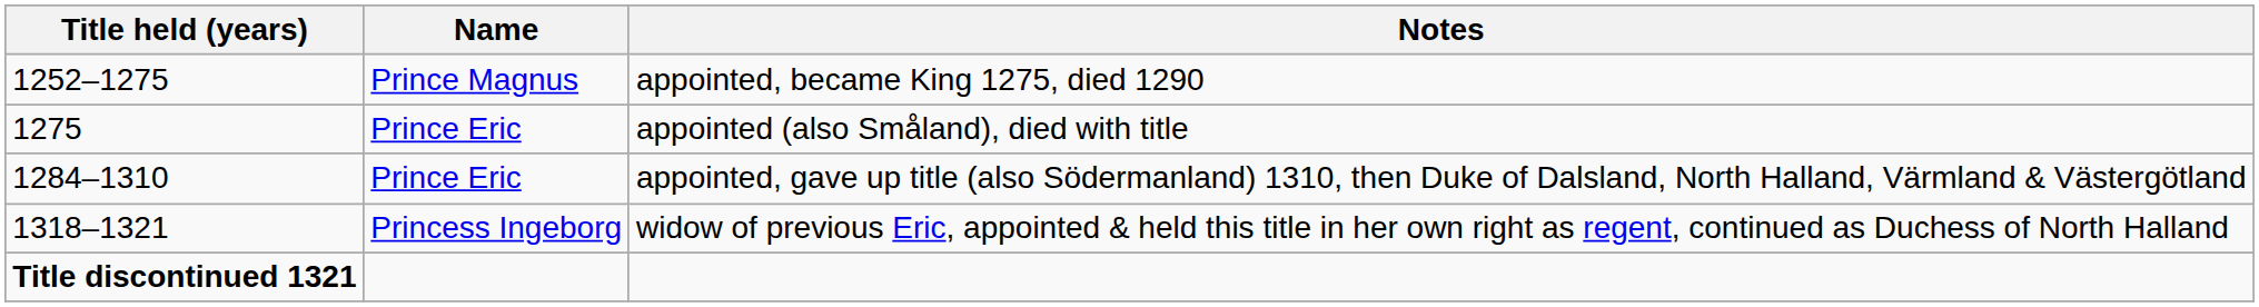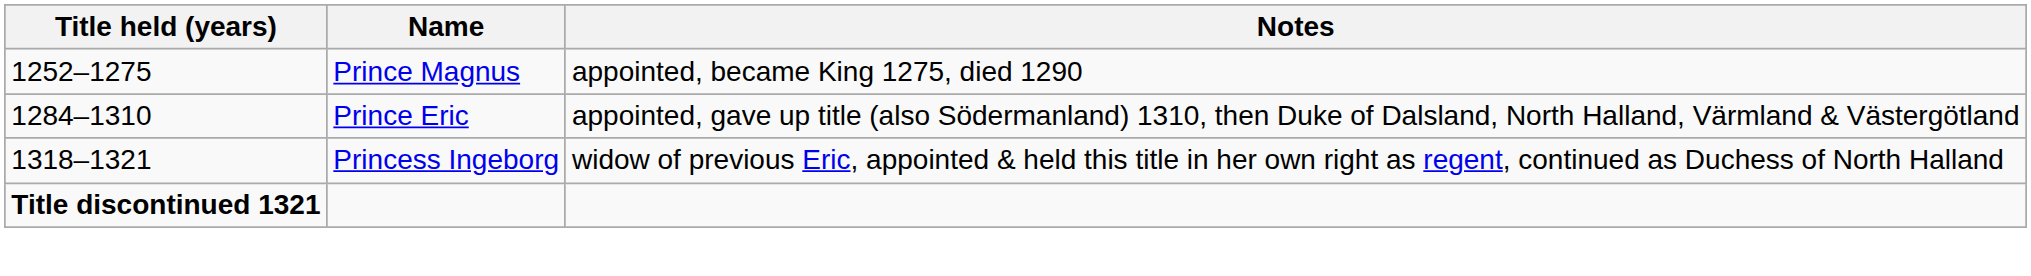 <table class="wikitable">
 <tr>
 <th><strong>Title held (years)</strong></th>
 <th><strong>Name</strong></th>
 <th><strong>Notes</strong></th>
 </tr>
 <tr>
 <td>1252–1275</td>
 <td><a href='#'>Prince Magnus</a></td>
 <td>appointed, became King 1275, died 1290</td>
-</tr>
-<tr>
-<td>1275</td>
-<td><a href='#'>Prince Eric</a></td>
-<td>appointed (also Småland), died with title</td>
 </tr>
 <tr>
 <td>1284–1310</td>
 <td><a href='#'>Prince Eric</a></td>
 <td>appointed, gave up title (also Södermanland) 1310, then Duke of Dalsland, North Halland, Värmland & Västergötland</td>
 </tr>
 <tr>
 <td>1318–1321</td>
 <td><a href='#'>Princess Ingeborg</a></td>
 <td>widow of previous <a href='#'>Eric</a>, appointed & held this title in her own right as <a href='#'>regent</a>, continued as Duchess of North Halland</td>
 </tr>
 <tr>
 <td><strong>Title discontinued 1321</strong></td>
 <td></td>
 <td></td>
 </tr>
 </table>
